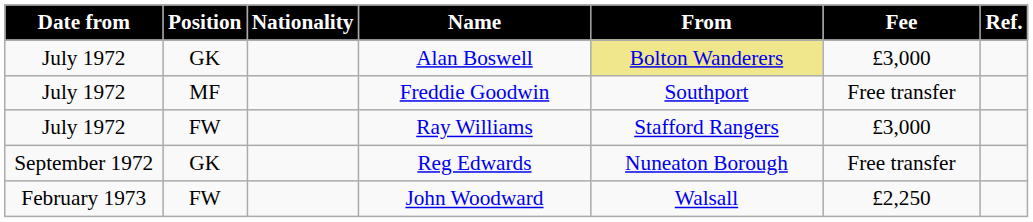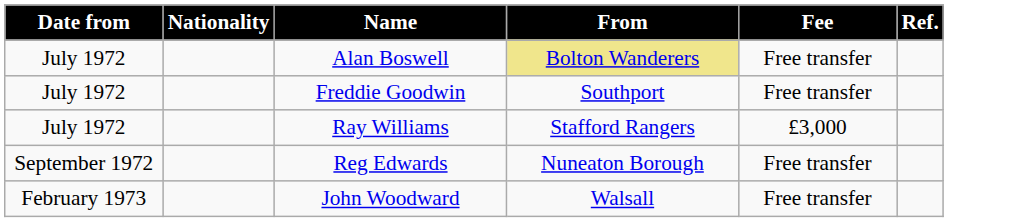 <table class="wikitable" style="text-align:center; font-size:90%; ">
 <tr>
 <th style="background:#000000; color:white; width:100px;">Date from</th>
-<th style="background:#000000; color:white; width:50px;">Position</th>
 <th style="background:#000000; color:white; width:50px;">Nationality</th>
 <th style="background:#000000; color:white; width:150px;">Name</th>
 <th style="background:#000000; color:white; width:150px;">From</th>
 <th style="background:#000000; color:white; width:100px;">Fee</th>
 <th style="background:#000000; color:white; width:25px;">Ref.</th>
 </tr>
 <tr>
 <td>July 1972</td>
-<td>GK</td>
 <td></td>
 <td><a href='#'>Alan Boswell</a></td>
 <td style="background: khaki;"><a href='#'>Bolton Wanderers</a></td>
-<td>£3,000</td>
+<td>Free transfer</td>
 <td></td>
 </tr>
 <tr>
 <td>July 1972</td>
-<td>MF</td>
 <td></td>
 <td><a href='#'>Freddie Goodwin</a></td>
 <td><a href='#'>Southport</a></td>
 <td>Free transfer</td>
 <td></td>
 </tr>
 <tr>
 <td>July 1972</td>
-<td>FW</td>
 <td></td>
 <td><a href='#'>Ray Williams</a></td>
 <td><a href='#'>Stafford Rangers</a></td>
 <td>£3,000</td>
 <td></td>
 </tr>
 <tr>
 <td>September 1972</td>
-<td>GK</td>
 <td></td>
 <td><a href='#'>Reg Edwards</a></td>
 <td><a href='#'>Nuneaton Borough</a></td>
 <td>Free transfer</td>
 <td></td>
 </tr>
 <tr>
 <td>February 1973</td>
-<td>FW</td>
 <td></td>
 <td><a href='#'>John Woodward</a></td>
 <td><a href='#'>Walsall</a></td>
-<td>£2,250</td>
+<td>Free transfer</td>
 <td></td>
 </tr>
 </table>
